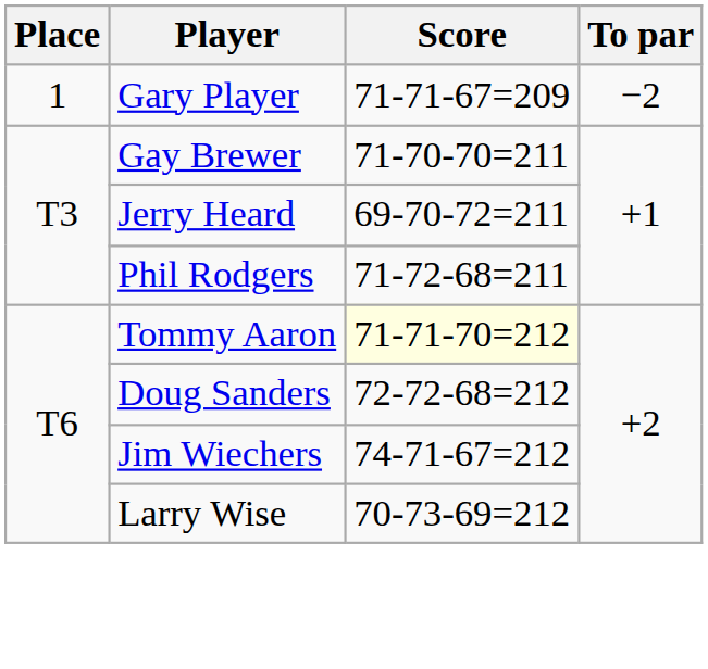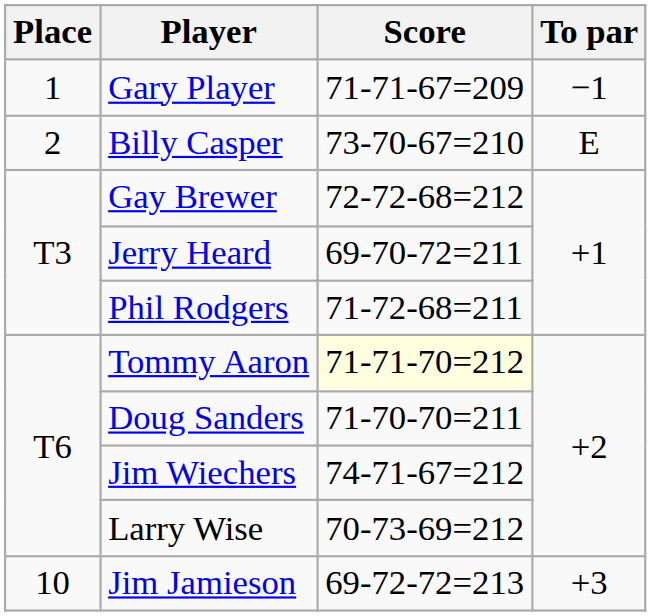 <table class=wikitable>
 <tr>
 <th>Place</th>
 <th>Player</th>
 <th>Score</th>
 <th>To par</th>
 </tr>
 <tr>
 <td align=center>1</td>
 <td> <a href='#'>Gary Player</a></td>
 <td>71-71-67=209</td>
-<td align=center>−2</td>
+<td align=center>−1</td>
+</tr>
+<tr>
+<td align=center>2</td>
+<td> <a href='#'>Billy Casper</a></td>
+<td>73-70-67=210</td>
+<td align=center>E</td>
 </tr>
 <tr>
 <td rowspan=3 align=center>T3</td>
 <td> <a href='#'>Gay Brewer</a></td>
-<td>71-70-70=211</td>
+<td>72-72-68=212</td>
 <td rowspan=3 align=center>+1</td>
 </tr>
 <tr>
 <td> <a href='#'>Jerry Heard</a></td>
 <td>69-70-72=211</td>
 </tr>
 <tr>
 <td> <a href='#'>Phil Rodgers</a></td>
 <td>71-72-68=211</td>
 </tr>
 <tr>
 <td rowspan=4 align=center>T6</td>
 <td> <a href='#'>Tommy Aaron</a></td>
 <td style="background: lightyellow;">71-71-70=212</td>
 <td rowspan=4 align=center>+2</td>
 </tr>
 <tr>
 <td> <a href='#'>Doug Sanders</a></td>
-<td>72-72-68=212</td>
+<td>71-70-70=211</td>
 </tr>
 <tr>
 <td> <a href='#'>Jim Wiechers</a></td>
 <td>74-71-67=212</td>
 </tr>
 <tr>
 <td> Larry Wise</td>
 <td>70-73-69=212</td>
 </tr>
+<tr>
+<td align=center>10</td>
+<td> <a href='#'>Jim Jamieson</a></td>
+<td>69-72-72=213</td>
+<td align=center>+3</td>
+</tr>
 </table>
